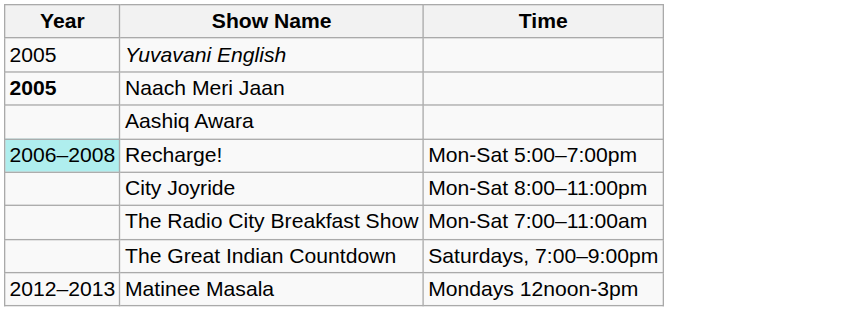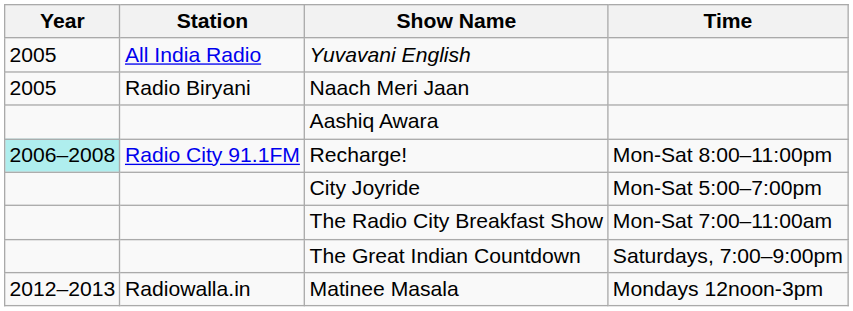 <table class="wikitable">
 <tr>
 <th>Year</th>
+<th>Station</th>
 <th>Show Name</th>
 <th>Time</th>
 </tr>
 <tr>
 <td>2005</td>
+<td><a href='#'>All India Radio</a></td>
 <td><em>Yuvavani English</em></td>
 <td></td>
 </tr>
 <tr>
-<td><strong>2005</strong></td>
+<td>2005</td>
+<td>Radio Biryani</td>
 <td>Naach Meri Jaan</td>
 <td></td>
 </tr>
 <tr>
+<td></td>
 <td></td>
 <td>Aashiq Awara</td>
 <td></td>
 </tr>
 <tr>
 <td style="background: paleturquoise;">2006–2008</td>
+<td><a href='#'>Radio City 91.1FM</a></td>
 <td>Recharge!</td>
+<td>Mon-Sat 8:00–11:00pm</td>
+</tr>
+<tr>
+<td></td>
+<td></td>
+<td>City Joyride</td>
 <td>Mon-Sat 5:00–7:00pm</td>
 </tr>
 <tr>
 <td></td>
-<td>City Joyride</td>
-<td>Mon-Sat 8:00–11:00pm</td>
-</tr>
-<tr>
 <td></td>
 <td>The Radio City Breakfast Show</td>
 <td>Mon-Sat 7:00–11:00am</td>
 </tr>
 <tr>
 <td></td>
+<td></td>
 <td>The Great Indian Countdown</td>
 <td>Saturdays, 7:00–9:00pm</td>
 </tr>
 <tr>
 <td>2012–2013</td>
+<td>Radiowalla.in</td>
 <td>Matinee Masala</td>
 <td>Mondays 12noon-3pm</td>
 </tr>
 </table>
